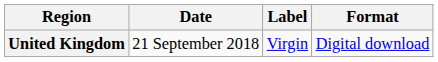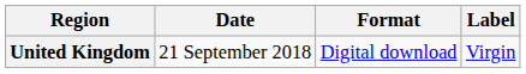 <table class="wikitable plainrowheaders" style="text-align:center">
 <tr>
 <th>Region</th>
 <th>Date</th>
+<th>Format</th>
 <th>Label</th>
-<th>Format</th>
 </tr>
 <tr>
 <th scope="row">United Kingdom</th>
 <td>21 September 2018</td>
+<td><a href='#'>Digital download</a></td>
 <td><a href='#'>Virgin</a></td>
-<td><a href='#'>Digital download</a></td>
 </tr>
 </table>
